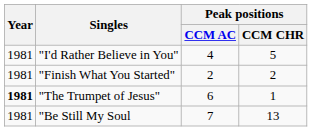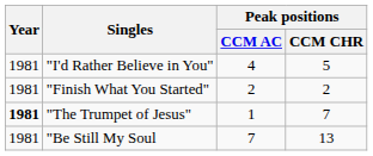 <table class="wikitable">
 <tr>
 <th rowspan="2">Year</th>
 <th rowspan="2">Singles</th>
 <th colspan="2">Peak positions</th>
 </tr>
 <tr>
 <th><a href='#'>CCM AC</a></th>
 <th>CCM CHR</th>
 </tr>
 <tr>
 <td>1981</td>
 <td>"I'd Rather Believe in You"</td>
 <td align="center">4</td>
 <td align="center">5</td>
 </tr>
 <tr>
 <td>1981</td>
 <td>"Finish What You Started"</td>
 <td align="center">2</td>
 <td align="center">2</td>
 </tr>
 <tr>
 <td><strong>1981</strong></td>
 <td>"The Trumpet of Jesus"</td>
-<td align="center">6</td>
 <td align="center">1</td>
+<td align="center">7</td>
 </tr>
 <tr>
 <td>1981</td>
 <td>"Be Still My Soul</td>
 <td align="center">7</td>
 <td align="center">13</td>
 </tr>
 </table>
